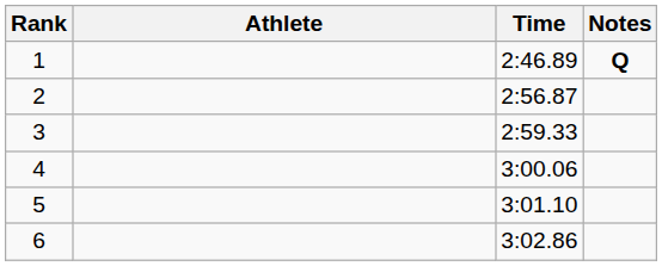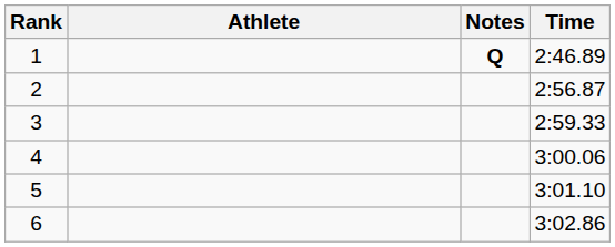 <table class=wikitable>
 <tr>
 <th>Rank</th>
 <th style=width:18em>Athlete</th>
+<th>Notes</th>
 <th>Time</th>
-<th>Notes</th>
 </tr>
 <tr align=center>
 <td>1</td>
 <td align=left></td>
+<td><strong>Q</strong></td>
 <td>2:46.89</td>
-<td><strong>Q</strong></td>
 </tr>
 <tr align=center>
 <td>2</td>
 <td align=left></td>
+<td></td>
 <td>2:56.87</td>
-<td></td>
 </tr>
 <tr align=center>
 <td>3</td>
 <td align=left></td>
+<td></td>
 <td>2:59.33</td>
-<td></td>
 </tr>
 <tr align=center>
 <td>4</td>
 <td align=left></td>
+<td></td>
 <td>3:00.06</td>
-<td></td>
 </tr>
 <tr align=center>
 <td>5</td>
 <td align=left></td>
+<td></td>
 <td>3:01.10</td>
-<td></td>
 </tr>
 <tr align=center>
 <td>6</td>
 <td align=left></td>
+<td></td>
 <td>3:02.86</td>
-<td></td>
 </tr>
 </table>
